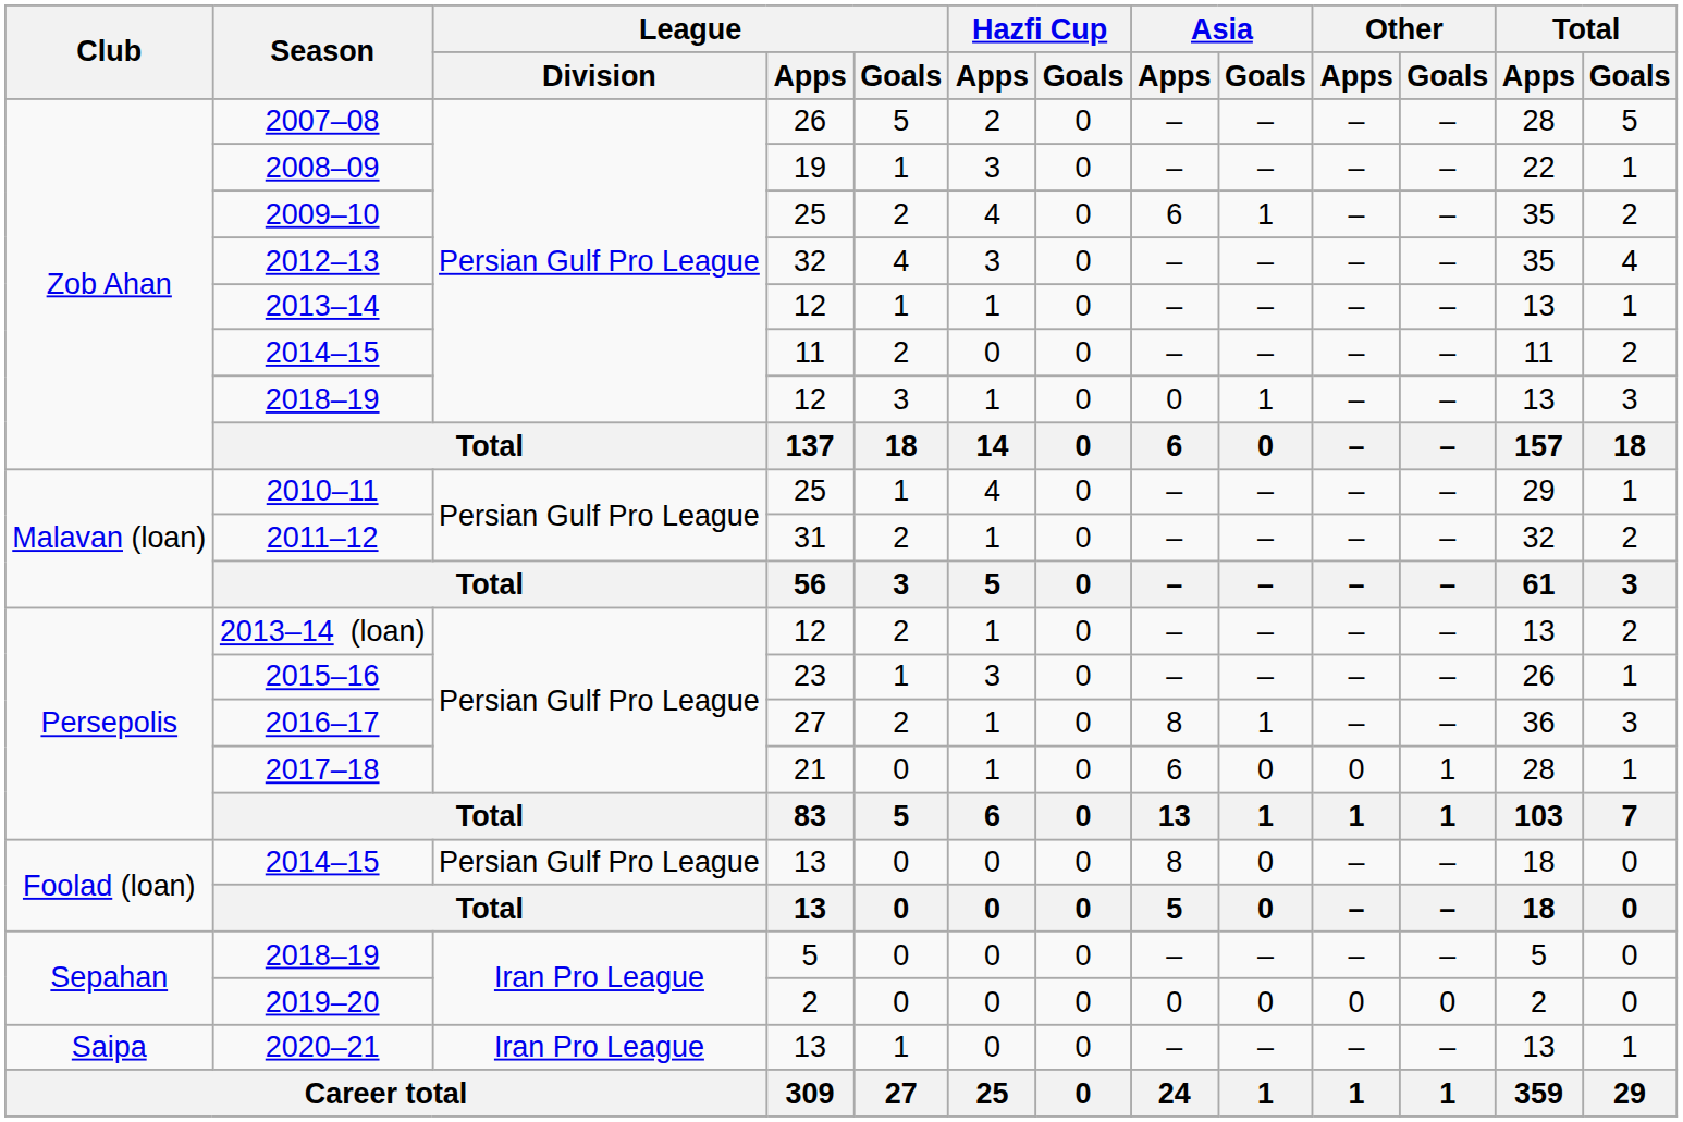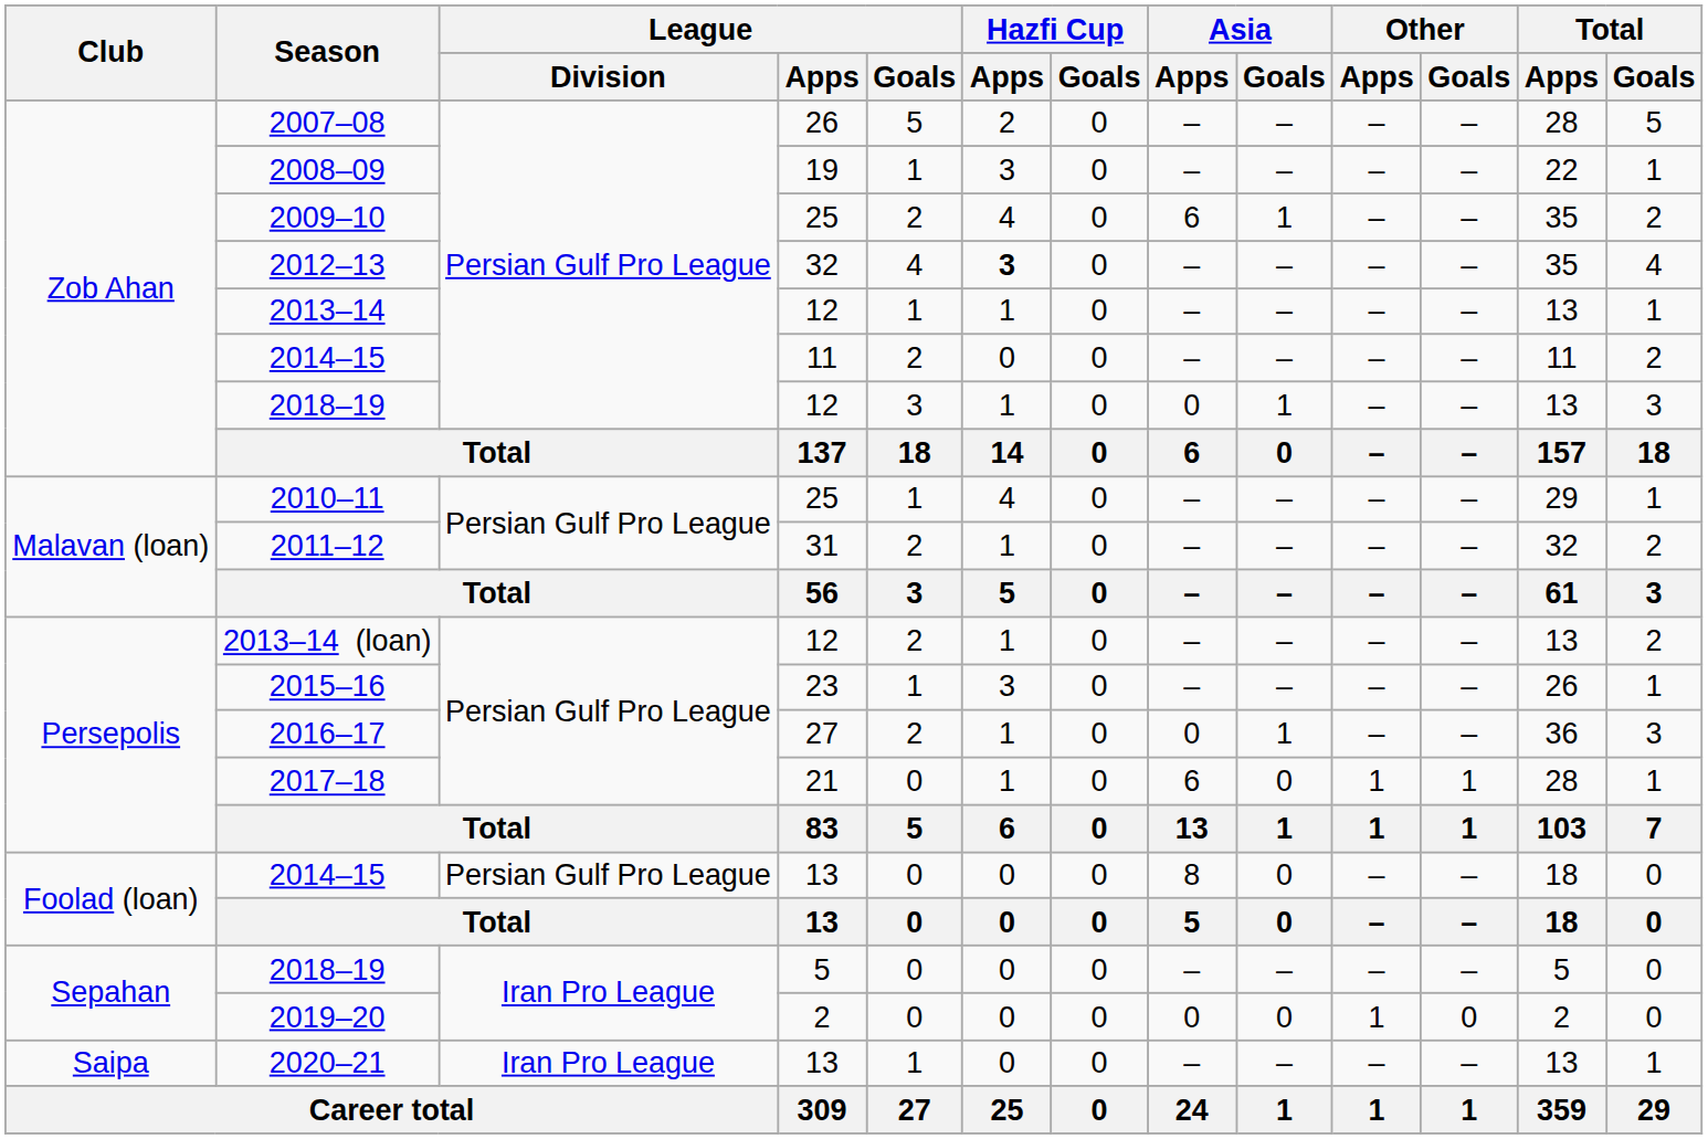 <table class="wikitable" style="font-size:90%; text-align:center;">
 <tr>
 <th rowspan="2">Club</th>
 <th rowspan="2">Season</th>
 <th colspan="3">League</th>
 <th colspan="2"><a href='#'>Hazfi Cup</a></th>
 <th colspan="2"><a href='#'>Asia</a></th>
 <th colspan="2">Other</th>
 <th colspan="2">Total</th>
 </tr>
 <tr>
 <th>Division</th>
 <th>Apps</th>
 <th>Goals</th>
 <th>Apps</th>
 <th>Goals</th>
 <th>Apps</th>
 <th>Goals</th>
 <th>Apps</th>
 <th>Goals</th>
 <th>Apps</th>
 <th>Goals</th>
 </tr>
 <tr>
 <td rowspan="8"><a href='#'>Zob Ahan</a></td>
 <td><a href='#'>2007–08</a></td>
 <td rowspan="7"><a href='#'>Persian Gulf Pro League</a></td>
 <td>26</td>
 <td>5</td>
 <td>2</td>
 <td>0</td>
 <td>–</td>
 <td>–</td>
 <td>–</td>
 <td>–</td>
 <td>28</td>
 <td>5</td>
 </tr>
 <tr>
 <td><a href='#'>2008–09</a></td>
 <td>19</td>
 <td>1</td>
 <td>3</td>
 <td>0</td>
 <td>–</td>
 <td>–</td>
 <td>–</td>
 <td>–</td>
 <td>22</td>
 <td>1</td>
 </tr>
 <tr>
 <td><a href='#'>2009–10</a></td>
 <td>25</td>
 <td>2</td>
 <td>4</td>
 <td>0</td>
 <td>6</td>
 <td>1</td>
 <td>–</td>
 <td>–</td>
 <td>35</td>
 <td>2</td>
 </tr>
 <tr>
 <td><a href='#'>2012–13</a></td>
 <td>32</td>
 <td>4</td>
-<td>3</td>
+<td><strong>3</strong></td>
 <td>0</td>
 <td>–</td>
 <td>–</td>
 <td>–</td>
 <td>–</td>
 <td>35</td>
 <td>4</td>
 </tr>
 <tr>
 <td><a href='#'>2013–14</a></td>
 <td>12</td>
 <td>1</td>
 <td>1</td>
 <td>0</td>
 <td>–</td>
 <td>–</td>
 <td>–</td>
 <td>–</td>
 <td>13</td>
 <td>1</td>
 </tr>
 <tr>
 <td><a href='#'>2014–15</a></td>
 <td>11</td>
 <td>2</td>
 <td>0</td>
 <td>0</td>
 <td>–</td>
 <td>–</td>
 <td>–</td>
 <td>–</td>
 <td>11</td>
 <td>2</td>
 </tr>
 <tr>
 <td><a href='#'>2018–19</a></td>
 <td>12</td>
 <td>3</td>
 <td>1</td>
 <td>0</td>
 <td>0</td>
 <td>1</td>
 <td>–</td>
 <td>–</td>
 <td>13</td>
 <td>3</td>
 </tr>
 <tr>
 <th colspan="2">Total</th>
 <th>137</th>
 <th>18</th>
 <th>14</th>
 <th>0</th>
 <th>6</th>
 <th>0</th>
 <th>–</th>
 <th>–</th>
 <th>157</th>
 <th>18</th>
 </tr>
 <tr>
 <td rowspan="3"><a href='#'>Malavan</a> (loan)</td>
 <td><a href='#'>2010–11</a></td>
 <td rowspan="2">Persian Gulf Pro League</td>
 <td>25</td>
 <td>1</td>
 <td>4</td>
 <td>0</td>
 <td>–</td>
 <td>–</td>
 <td>–</td>
 <td>–</td>
 <td>29</td>
 <td>1</td>
 </tr>
 <tr>
 <td><a href='#'>2011–12</a></td>
 <td>31</td>
 <td>2</td>
 <td>1</td>
 <td>0</td>
 <td>–</td>
 <td>–</td>
 <td>–</td>
 <td>–</td>
 <td>32</td>
 <td>2</td>
 </tr>
 <tr>
 <th colspan="2">Total</th>
 <th>56</th>
 <th>3</th>
 <th>5</th>
 <th>0</th>
 <th>–</th>
 <th>–</th>
 <th>–</th>
 <th>–</th>
 <th>61</th>
 <th>3</th>
 </tr>
 <tr>
 <td rowspan="5"><a href='#'>Persepolis</a></td>
 <td><a href='#'>2013–14</a>  (loan)</td>
 <td rowspan="4">Persian Gulf Pro League</td>
 <td>12</td>
 <td>2</td>
 <td>1</td>
 <td>0</td>
 <td>–</td>
 <td>–</td>
 <td>–</td>
 <td>–</td>
 <td>13</td>
 <td>2</td>
 </tr>
 <tr>
 <td><a href='#'>2015–16</a></td>
 <td>23</td>
 <td>1</td>
 <td>3</td>
 <td>0</td>
 <td>–</td>
 <td>–</td>
 <td>–</td>
 <td>–</td>
 <td>26</td>
 <td>1</td>
 </tr>
 <tr>
 <td><a href='#'>2016–17</a></td>
 <td>27</td>
 <td>2</td>
 <td>1</td>
 <td>0</td>
-<td>8</td>
+<td>0</td>
 <td>1</td>
 <td>–</td>
 <td>–</td>
 <td>36</td>
 <td>3</td>
 </tr>
 <tr>
 <td><a href='#'>2017–18</a></td>
 <td>21</td>
 <td>0</td>
 <td>1</td>
 <td>0</td>
 <td>6</td>
 <td>0</td>
-<td>0</td>
+<td>1</td>
 <td>1</td>
 <td>28</td>
 <td>1</td>
 </tr>
 <tr>
 <th colspan="2">Total</th>
 <th>83</th>
 <th>5</th>
 <th>6</th>
 <th>0</th>
 <th>13</th>
 <th>1</th>
 <th>1</th>
 <th>1</th>
 <th>103</th>
 <th>7</th>
 </tr>
 <tr>
 <td rowspan="2"><a href='#'>Foolad</a> (loan)</td>
 <td><a href='#'>2014–15</a></td>
 <td rowspan="1">Persian Gulf Pro League</td>
 <td>13</td>
 <td>0</td>
 <td>0</td>
 <td>0</td>
 <td>8</td>
 <td>0</td>
 <td>–</td>
 <td>–</td>
 <td>18</td>
 <td>0</td>
 </tr>
 <tr>
 <th colspan="2">Total</th>
 <th>13</th>
 <th>0</th>
 <th>0</th>
 <th>0</th>
 <th>5</th>
 <th>0</th>
 <th>–</th>
 <th>–</th>
 <th>18</th>
 <th>0</th>
 </tr>
 <tr>
 <td rowspan="2"><a href='#'>Sepahan</a></td>
 <td><a href='#'>2018–19</a></td>
 <td rowspan="2"><a href='#'>Iran Pro League</a></td>
 <td>5</td>
 <td>0</td>
 <td>0</td>
 <td>0</td>
 <td>–</td>
 <td>–</td>
 <td>–</td>
 <td>–</td>
 <td>5</td>
 <td>0</td>
 </tr>
 <tr>
 <td><a href='#'>2019–20</a></td>
 <td>2</td>
 <td>0</td>
 <td>0</td>
 <td>0</td>
 <td>0</td>
 <td>0</td>
-<td>0</td>
+<td>1</td>
 <td>0</td>
 <td>2</td>
 <td>0</td>
 </tr>
 <tr>
 <td rowspan="1"><a href='#'>Saipa</a></td>
 <td><a href='#'>2020–21</a></td>
 <td rowspan="1"><a href='#'>Iran Pro League</a></td>
 <td>13</td>
 <td>1</td>
 <td>0</td>
 <td>0</td>
 <td>–</td>
 <td>–</td>
 <td>–</td>
 <td>–</td>
 <td>13</td>
 <td>1</td>
 </tr>
 <tr>
 <th colspan="3">Career total</th>
 <th>309</th>
 <th>27</th>
 <th>25</th>
 <th>0</th>
 <th>24</th>
 <th>1</th>
 <th>1</th>
 <th>1</th>
 <th>359</th>
 <th>29</th>
 </tr>
 </table>
